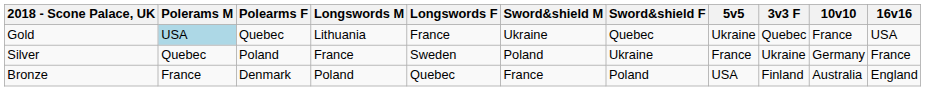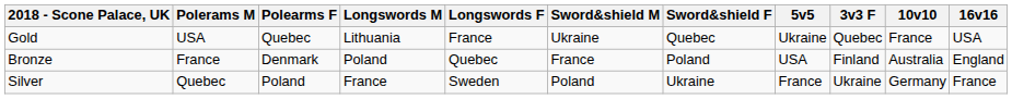 <table class="wikitable">
 <tr>
 <th>2018 - Scone Palace, UK</th>
 <th>Polerams M</th>
 <th>Polearms F</th>
 <th>Longswords M</th>
 <th>Longswords F</th>
 <th>Sword&shield M</th>
 <th>Sword&shield F</th>
 <th>5v5</th>
 <th>3v3 F</th>
 <th>10v10</th>
 <th>16v16</th>
 </tr>
 <tr>
 <td>Gold</td>
-<td style="background: lightblue;">USA</td>
+<td>USA</td>
 <td>Quebec</td>
 <td>Lithuania</td>
 <td>France</td>
 <td>Ukraine</td>
 <td>Quebec</td>
 <td>Ukraine</td>
 <td>Quebec</td>
 <td>France</td>
 <td>USA</td>
+</tr>
+<tr>
+<td>Bronze</td>
+<td>France</td>
+<td>Denmark</td>
+<td>Poland</td>
+<td>Quebec</td>
+<td>France</td>
+<td>Poland</td>
+<td>USA</td>
+<td>Finland</td>
+<td>Australia</td>
+<td>England</td>
 </tr>
 <tr>
 <td>Silver</td>
 <td>Quebec</td>
 <td>Poland</td>
 <td>France</td>
 <td>Sweden</td>
 <td>Poland</td>
 <td>Ukraine</td>
 <td>France</td>
 <td>Ukraine</td>
 <td>Germany</td>
 <td>France</td>
 </tr>
-<tr>
-<td>Bronze</td>
-<td>France</td>
-<td>Denmark</td>
-<td>Poland</td>
-<td>Quebec</td>
-<td>France</td>
-<td>Poland</td>
-<td>USA</td>
-<td>Finland</td>
-<td>Australia</td>
-<td>England</td>
-</tr>
 </table>
